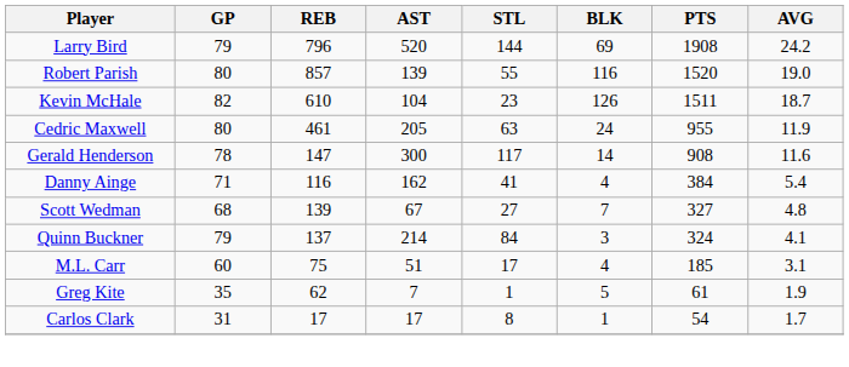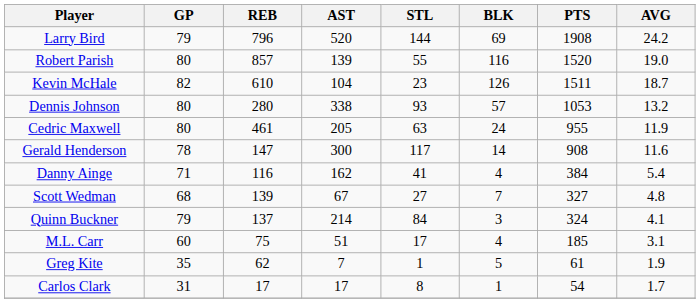 <table class="wikitable sortable">
 <tr>
 <th bgcolor="#DDDDFF" width="16%">Player</th>
 <th bgcolor="#DDDDFF" width="9%">GP</th>
 <th bgcolor="#DDDDFF" width="9%">REB</th>
 <th bgcolor="#DDDDFF" width="9%">AST</th>
 <th bgcolor="#DDDDFF" width="9%">STL</th>
 <th bgcolor="#DDDDFF" width="9%">BLK</th>
 <th bgcolor="#DDDDFF" width="9%">PTS</th>
 <th bgcolor="#DDDDFF" width="9%">AVG</th>
 </tr>
 <tr align="center">
 <td><a href='#'>Larry Bird</a></td>
 <td>79</td>
 <td>796</td>
 <td>520</td>
 <td>144</td>
 <td>69</td>
 <td>1908</td>
 <td>24.2</td>
 </tr>
 <tr align="center">
 <td><a href='#'>Robert Parish</a></td>
 <td>80</td>
 <td>857</td>
 <td>139</td>
 <td>55</td>
 <td>116</td>
 <td>1520</td>
 <td>19.0</td>
 </tr>
 <tr align="center">
 <td><a href='#'>Kevin McHale</a></td>
 <td>82</td>
 <td>610</td>
 <td>104</td>
 <td>23</td>
 <td>126</td>
 <td>1511</td>
 <td>18.7</td>
+</tr>
+<tr align="center">
+<td><a href='#'>Dennis Johnson</a></td>
+<td>80</td>
+<td>280</td>
+<td>338</td>
+<td>93</td>
+<td>57</td>
+<td>1053</td>
+<td>13.2</td>
 </tr>
 <tr align="center">
 <td><a href='#'>Cedric Maxwell</a></td>
 <td>80</td>
 <td>461</td>
 <td>205</td>
 <td>63</td>
 <td>24</td>
 <td>955</td>
 <td>11.9</td>
 </tr>
 <tr align="center">
 <td><a href='#'>Gerald Henderson</a></td>
 <td>78</td>
 <td>147</td>
 <td>300</td>
 <td>117</td>
 <td>14</td>
 <td>908</td>
 <td>11.6</td>
 </tr>
 <tr align="center">
 <td><a href='#'>Danny Ainge</a></td>
 <td>71</td>
 <td>116</td>
 <td>162</td>
 <td>41</td>
 <td>4</td>
 <td>384</td>
 <td>5.4</td>
 </tr>
 <tr align="center">
 <td><a href='#'>Scott Wedman</a></td>
 <td>68</td>
 <td>139</td>
 <td>67</td>
 <td>27</td>
 <td>7</td>
 <td>327</td>
 <td>4.8</td>
 </tr>
 <tr align="center">
 <td><a href='#'>Quinn Buckner</a></td>
 <td>79</td>
 <td>137</td>
 <td>214</td>
 <td>84</td>
 <td>3</td>
 <td>324</td>
 <td>4.1</td>
 </tr>
 <tr align="center">
 <td><a href='#'>M.L. Carr</a></td>
 <td>60</td>
 <td>75</td>
 <td>51</td>
 <td>17</td>
 <td>4</td>
 <td>185</td>
 <td>3.1</td>
 </tr>
 <tr align="center">
 <td><a href='#'>Greg Kite</a></td>
 <td>35</td>
 <td>62</td>
 <td>7</td>
 <td>1</td>
 <td>5</td>
 <td>61</td>
 <td>1.9</td>
 </tr>
 <tr align="center">
 <td><a href='#'>Carlos Clark</a></td>
 <td>31</td>
 <td>17</td>
 <td>17</td>
 <td>8</td>
 <td>1</td>
 <td>54</td>
 <td>1.7</td>
 </tr>
 <tr align="center">
 </tr>
 <tr>
 </tr>
 </table>
